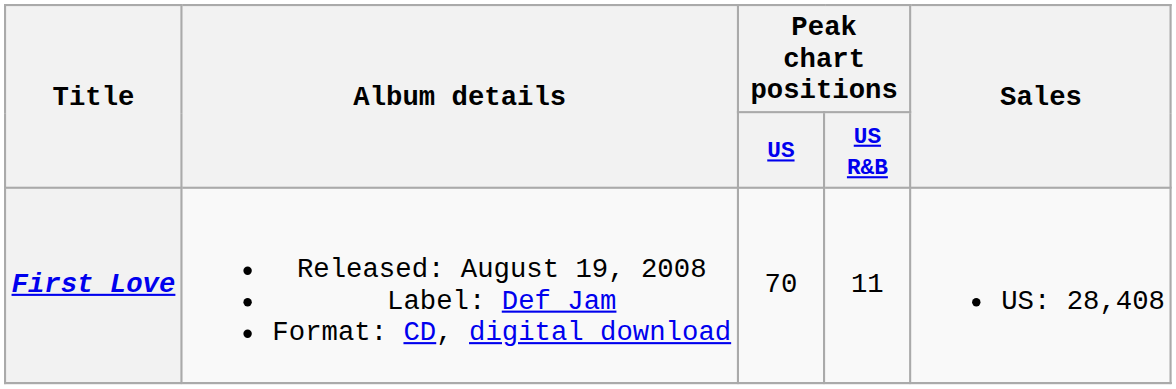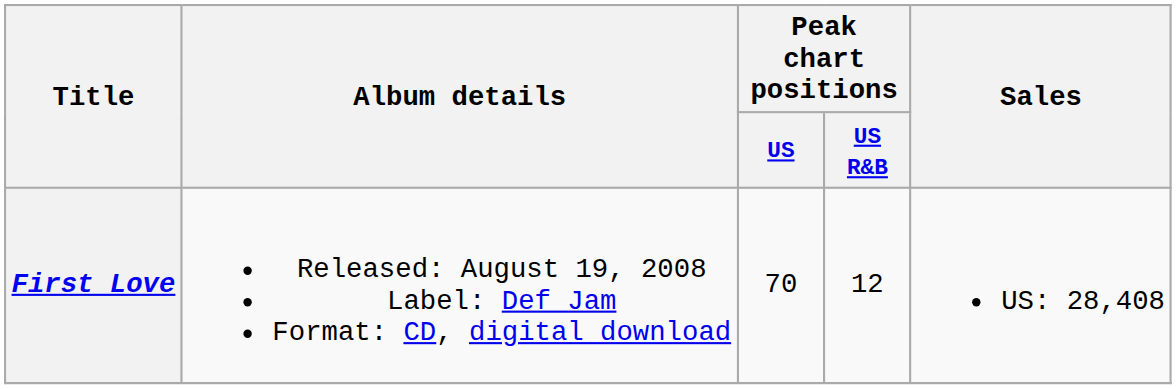 <table class="wikitable plainrowheaders" style="text-align:center;">
 <tr>
 <th rowspan="2">Title</th>
 <th rowspan="2">Album details</th>
 <th colspan="2">Peak chart positions</th>
 <th rowspan="2">Sales</th>
 </tr>
 <tr>
 <th width="35"><small><a href='#'>US</a></small><br></th>
 <th width="35"><small><a href='#'>US<br>R&B</a></small><br></th>
 </tr>
 <tr>
 <th scope="row"><em><a href='#'>First Love</a></em></th>
 <td><br><ul><li>Released: August 19, 2008</li><li>Label: <a href='#'>Def Jam</a></li><li>Format: <a href='#'>CD</a>, <a href='#'>digital download</a></li></ul></td>
 <td>70</td>
-<td>11</td>
+<td>12</td>
 <td><br><ul><li>US: 28,408</li></ul></td>
 </tr>
 <tr>
 </tr>
 </table>
